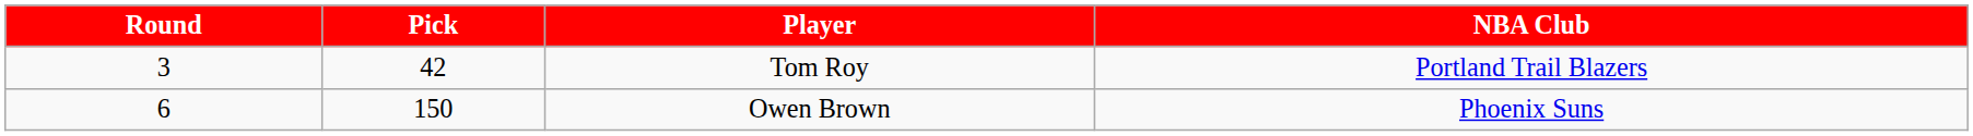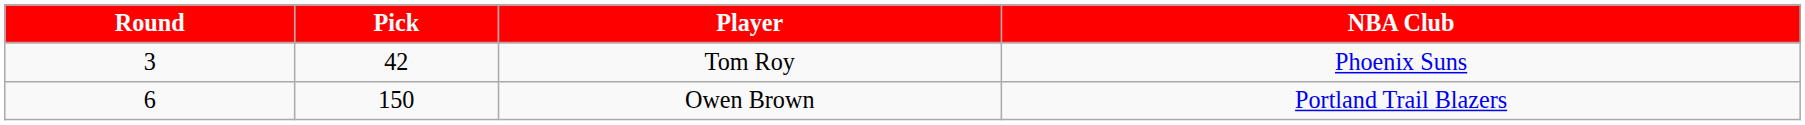 <table class="wikitable" width="60%">
 <tr align="center"  style="background:red;color:white;">
 <td><strong>Round</strong></td>
 <td><strong>Pick</strong></td>
 <td><strong>Player</strong></td>
 <td><strong>NBA Club</strong></td>
 </tr>
 <tr align="center" bgcolor="">
 <td>3</td>
 <td>42</td>
 <td>Tom Roy</td>
-<td><a href='#'>Portland Trail Blazers</a></td>
+<td><a href='#'>Phoenix Suns</a></td>
 </tr>
 <tr align="center" bgcolor="">
 <td>6</td>
 <td>150</td>
 <td>Owen Brown</td>
-<td><a href='#'>Phoenix Suns</a></td>
+<td><a href='#'>Portland Trail Blazers</a></td>
 </tr>
 </table>
